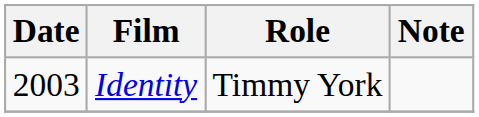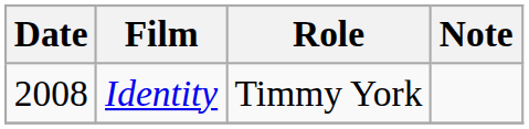 <table class="wikitable">
 <tr>
 <th>Date</th>
 <th>Film</th>
 <th>Role</th>
 <th>Note</th>
 </tr>
 <tr>
-<td>2003</td>
+<td>2008</td>
 <td><em><a href='#'>Identity</a></em></td>
 <td>Timmy York</td>
 <td></td>
 </tr>
 <tr>
 </tr>
 </table>
